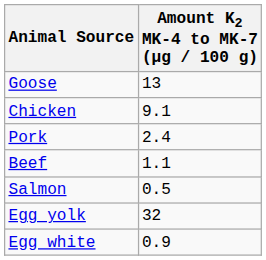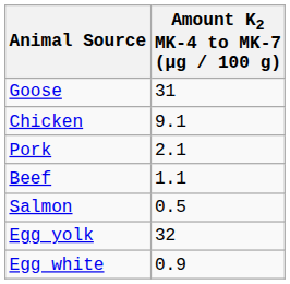 <table class="wikitable">
 <tr>
 <th>Animal Source</th>
 <th>Amount K<sub>2</sub><br> MK-4 to MK-7<br> (μg / 100 g)</th>
 </tr>
 <tr>
 <td><a href='#'>Goose</a></td>
-<td>13</td>
+<td>31</td>
 </tr>
 <tr>
 <td><a href='#'>Chicken</a></td>
 <td>9.1</td>
 </tr>
 <tr>
 <td><a href='#'>Pork</a></td>
-<td>2.4</td>
+<td>2.1</td>
 </tr>
 <tr>
 <td><a href='#'>Beef</a></td>
 <td>1.1</td>
 </tr>
 <tr>
 <td><a href='#'>Salmon</a></td>
 <td>0.5</td>
 </tr>
 <tr>
 <td><a href='#'>Egg yolk</a></td>
 <td>32</td>
 </tr>
 <tr>
 <td><a href='#'>Egg white</a></td>
 <td>0.9</td>
 </tr>
 </table>
